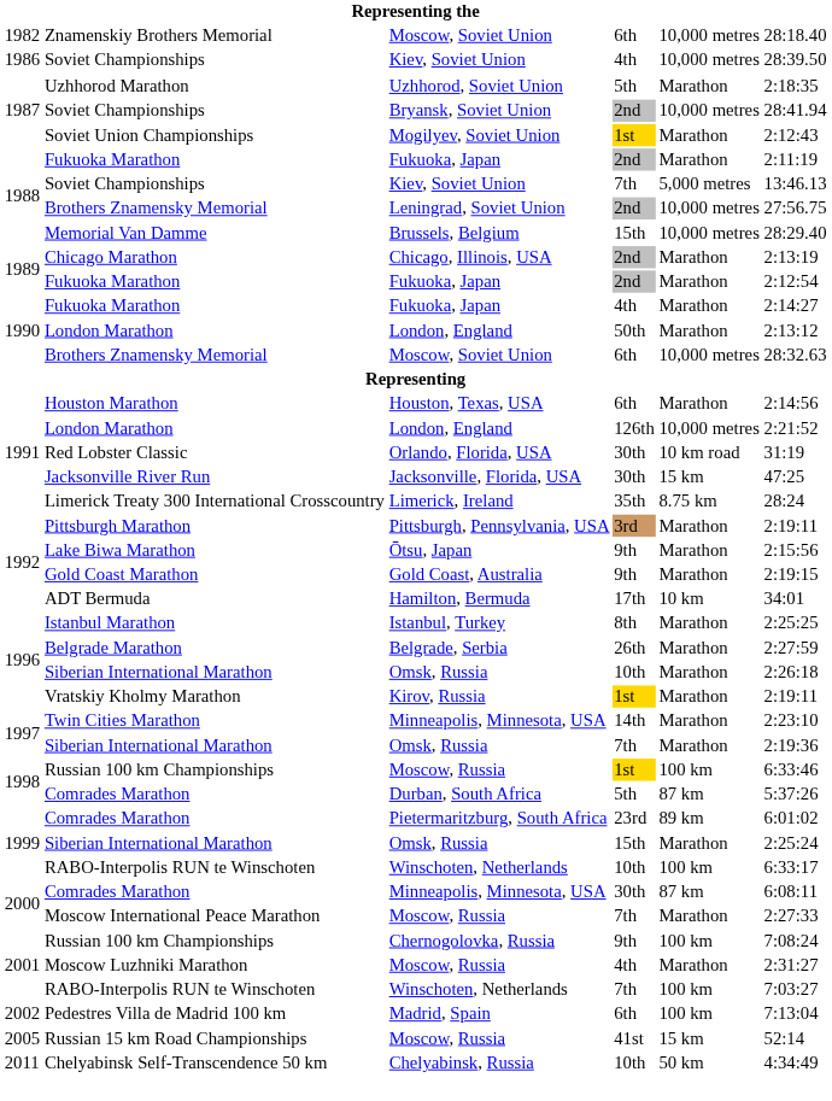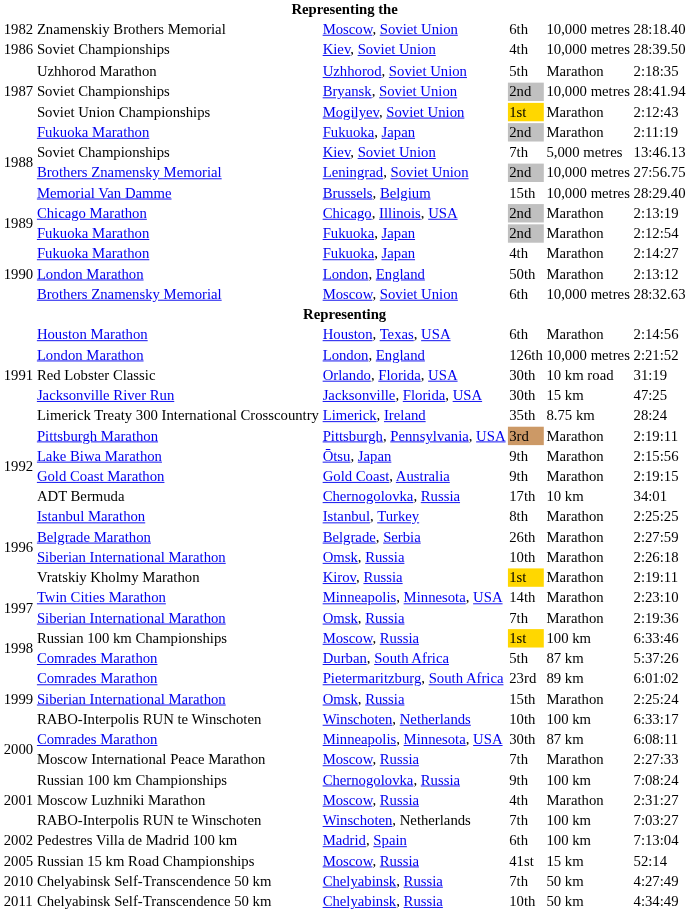 <table>
 <tr>
 <th colspan="6">Representing the </th>
 </tr>
 <tr>
 <td>1982</td>
 <td>Znamenskiy Brothers Memorial</td>
 <td><a href='#'>Moscow</a>, <a href='#'>Soviet Union</a></td>
 <td>6th</td>
 <td>10,000 metres</td>
 <td>28:18.40</td>
 </tr>
 <tr>
 <td>1986</td>
 <td>Soviet Championships</td>
 <td><a href='#'>Kiev</a>, <a href='#'>Soviet Union</a></td>
 <td>4th</td>
 <td>10,000 metres</td>
 <td>28:39.50</td>
 </tr>
 <tr>
 </tr>
 <tr>
 <td rowspan=3>1987</td>
 <td>Uzhhorod Marathon</td>
 <td><a href='#'>Uzhhorod</a>, <a href='#'>Soviet Union</a></td>
 <td>5th</td>
 <td>Marathon</td>
 <td>2:18:35</td>
 </tr>
 <tr>
 <td>Soviet Championships</td>
 <td><a href='#'>Bryansk</a>, <a href='#'>Soviet Union</a></td>
 <td bgcolor=silver>2nd</td>
 <td>10,000 metres</td>
 <td>28:41.94</td>
 </tr>
 <tr>
 <td>Soviet Union Championships</td>
 <td><a href='#'>Mogilyev</a>, <a href='#'>Soviet Union</a></td>
 <td bgcolor=gold>1st</td>
 <td>Marathon</td>
 <td>2:12:43</td>
 </tr>
 <tr>
 <td rowspan=4>1988</td>
 <td><a href='#'>Fukuoka Marathon</a></td>
 <td><a href='#'>Fukuoka</a>, <a href='#'>Japan</a></td>
 <td bgcolor=silver>2nd</td>
 <td>Marathon</td>
 <td>2:11:19</td>
 </tr>
 <tr>
 <td>Soviet Championships</td>
 <td><a href='#'>Kiev</a>, <a href='#'>Soviet Union</a></td>
 <td>7th</td>
 <td>5,000 metres</td>
 <td>13:46.13</td>
 </tr>
 <tr>
 <td><a href='#'>Brothers Znamensky Memorial</a></td>
 <td><a href='#'>Leningrad</a>, <a href='#'>Soviet Union</a></td>
 <td bgcolor=silver>2nd</td>
 <td>10,000 metres</td>
 <td>27:56.75</td>
 </tr>
 <tr>
 <td><a href='#'>Memorial Van Damme</a></td>
 <td><a href='#'>Brussels</a>, <a href='#'>Belgium</a></td>
 <td>15th</td>
 <td>10,000 metres</td>
 <td>28:29.40</td>
 </tr>
 <tr>
 <td rowspan=2>1989</td>
 <td><a href='#'>Chicago Marathon</a></td>
 <td><a href='#'>Chicago</a>, <a href='#'>Illinois</a>, <a href='#'>USA</a></td>
 <td bgcolor=silver>2nd</td>
 <td>Marathon</td>
 <td>2:13:19</td>
 </tr>
 <tr>
 <td><a href='#'>Fukuoka Marathon</a></td>
 <td><a href='#'>Fukuoka</a>, <a href='#'>Japan</a></td>
 <td bgcolor=silver>2nd</td>
 <td>Marathon</td>
 <td>2:12:54</td>
 </tr>
 <tr>
 <td rowspan=3>1990</td>
 <td><a href='#'>Fukuoka Marathon</a></td>
 <td><a href='#'>Fukuoka</a>, <a href='#'>Japan</a></td>
 <td>4th</td>
 <td>Marathon</td>
 <td>2:14:27</td>
 </tr>
 <tr>
 <td><a href='#'>London Marathon</a></td>
 <td><a href='#'>London</a>, <a href='#'>England</a></td>
 <td>50th</td>
 <td>Marathon</td>
 <td>2:13:12</td>
 </tr>
 <tr>
 <td><a href='#'>Brothers Znamensky Memorial</a></td>
 <td><a href='#'>Moscow</a>, <a href='#'>Soviet Union</a></td>
 <td>6th</td>
 <td>10,000 metres</td>
 <td>28:32.63</td>
 </tr>
 <tr>
 <th colspan="6">Representing </th>
 </tr>
 <tr>
 <td rowspan=5>1991</td>
 <td><a href='#'>Houston Marathon</a></td>
 <td><a href='#'>Houston</a>, <a href='#'>Texas</a>, <a href='#'>USA</a></td>
 <td>6th</td>
 <td>Marathon</td>
 <td>2:14:56</td>
 </tr>
 <tr>
 <td><a href='#'>London Marathon</a></td>
 <td><a href='#'>London</a>, <a href='#'>England</a></td>
 <td>126th</td>
 <td>10,000 metres</td>
 <td>2:21:52</td>
 </tr>
 <tr>
 <td>Red Lobster Classic</td>
 <td><a href='#'>Orlando</a>, <a href='#'>Florida</a>, <a href='#'>USA</a></td>
 <td>30th</td>
 <td>10 km road</td>
 <td>31:19</td>
 </tr>
 <tr>
 <td><a href='#'>Jacksonville River Run</a></td>
 <td><a href='#'>Jacksonville</a>, <a href='#'>Florida</a>, <a href='#'>USA</a></td>
 <td>30th</td>
 <td>15 km</td>
 <td>47:25</td>
 </tr>
 <tr>
 <td>Limerick Treaty 300 International Crosscountry</td>
 <td><a href='#'>Limerick</a>, <a href='#'>Ireland</a></td>
 <td>35th</td>
 <td>8.75 km</td>
 <td>28:24</td>
 </tr>
 <tr>
 <td rowspan=4>1992</td>
 <td><a href='#'>Pittsburgh Marathon</a></td>
 <td><a href='#'>Pittsburgh</a>, <a href='#'>Pennsylvania</a>, <a href='#'>USA</a></td>
 <td style="background:#c96;">3rd</td>
 <td>Marathon</td>
 <td>2:19:11</td>
 </tr>
 <tr>
 <td><a href='#'>Lake Biwa Marathon</a></td>
 <td><a href='#'>Ōtsu</a>, <a href='#'>Japan</a></td>
 <td>9th</td>
 <td>Marathon</td>
 <td>2:15:56</td>
 </tr>
 <tr>
 <td><a href='#'>Gold Coast Marathon</a></td>
 <td><a href='#'>Gold Coast</a>, <a href='#'>Australia</a></td>
 <td>9th</td>
 <td>Marathon</td>
 <td>2:19:15</td>
 </tr>
 <tr>
 <td>ADT Bermuda</td>
-<td><a href='#'>Hamilton</a>, <a href='#'>Bermuda</a></td>
+<td><a href='#'>Chernogolovka</a>, <a href='#'>Russia</a></td>
 <td>17th</td>
 <td>10 km</td>
 <td>34:01</td>
 </tr>
 <tr>
 <td rowspan=4>1996</td>
 <td><a href='#'>Istanbul Marathon</a></td>
 <td><a href='#'>Istanbul</a>, <a href='#'>Turkey</a></td>
 <td>8th</td>
 <td>Marathon</td>
 <td>2:25:25</td>
 </tr>
 <tr>
 <td><a href='#'>Belgrade Marathon</a></td>
 <td><a href='#'>Belgrade</a>, <a href='#'>Serbia</a></td>
 <td>26th</td>
 <td>Marathon</td>
 <td>2:27:59</td>
 </tr>
 <tr>
 <td><a href='#'>Siberian International Marathon</a></td>
 <td><a href='#'>Omsk</a>, <a href='#'>Russia</a></td>
 <td>10th</td>
 <td>Marathon</td>
 <td>2:26:18</td>
 </tr>
 <tr>
 <td>Vratskiy Kholmy Marathon</td>
 <td><a href='#'>Kirov</a>, <a href='#'>Russia</a></td>
 <td bgcolor="gold">1st</td>
 <td>Marathon</td>
 <td>2:19:11</td>
 </tr>
 <tr>
 <td rowspan=2>1997</td>
 <td><a href='#'>Twin Cities Marathon</a></td>
 <td><a href='#'>Minneapolis</a>, <a href='#'>Minnesota</a>, <a href='#'>USA</a></td>
 <td>14th</td>
 <td>Marathon</td>
 <td>2:23:10</td>
 </tr>
 <tr>
 <td><a href='#'>Siberian International Marathon</a></td>
 <td><a href='#'>Omsk</a>, <a href='#'>Russia</a></td>
 <td>7th</td>
 <td>Marathon</td>
 <td>2:19:36</td>
 </tr>
 <tr>
 <td rowspan=2>1998</td>
 <td>Russian 100 km Championships</td>
 <td><a href='#'>Moscow</a>, <a href='#'>Russia</a></td>
 <td bgcolor="gold">1st</td>
 <td>100 km</td>
 <td>6:33:46</td>
 </tr>
 <tr>
 <td><a href='#'>Comrades Marathon</a></td>
 <td><a href='#'>Durban</a>, <a href='#'>South Africa</a></td>
 <td>5th</td>
 <td>87 km</td>
 <td>5:37:26</td>
 </tr>
 <tr>
 <td rowspan=3>1999</td>
 <td><a href='#'>Comrades Marathon</a></td>
 <td><a href='#'>Pietermaritzburg</a>, <a href='#'>South Africa</a></td>
 <td>23rd</td>
 <td>89 km</td>
 <td>6:01:02</td>
 </tr>
 <tr>
 <td><a href='#'>Siberian International Marathon</a></td>
 <td><a href='#'>Omsk</a>, <a href='#'>Russia</a></td>
 <td>15th</td>
 <td>Marathon</td>
 <td>2:25:24</td>
 </tr>
 <tr>
 <td>RABO-Interpolis RUN te Winschoten</td>
 <td><a href='#'>Winschoten</a>, <a href='#'>Netherlands</a></td>
 <td>10th</td>
 <td>100 km</td>
 <td>6:33:17</td>
 </tr>
 <tr>
 <td rowspan=2>2000</td>
 <td><a href='#'>Comrades Marathon</a></td>
 <td><a href='#'>Minneapolis</a>, <a href='#'>Minnesota</a>, <a href='#'>USA</a></td>
 <td>30th</td>
 <td>87 km</td>
 <td>6:08:11</td>
 </tr>
 <tr>
 <td>Moscow International Peace Marathon</td>
 <td><a href='#'>Moscow</a>, <a href='#'>Russia</a></td>
 <td>7th</td>
 <td>Marathon</td>
 <td>2:27:33</td>
 </tr>
 <tr>
 <td rowspan=3>2001</td>
 <td>Russian 100 km Championships</td>
 <td><a href='#'>Chernogolovka</a>, <a href='#'>Russia</a></td>
 <td>9th</td>
 <td>100 km</td>
 <td>7:08:24</td>
 </tr>
 <tr>
 <td>Moscow Luzhniki Marathon</td>
 <td><a href='#'>Moscow</a>, <a href='#'>Russia</a></td>
 <td>4th</td>
 <td>Marathon</td>
 <td>2:31:27</td>
 </tr>
 <tr>
 <td>RABO-Interpolis RUN te Winschoten</td>
 <td><a href='#'>Winschoten</a>, Netherlands</td>
 <td>7th</td>
 <td>100 km</td>
 <td>7:03:27</td>
 </tr>
 <tr>
 <td>2002</td>
 <td>Pedestres Villa de Madrid 100 km</td>
 <td><a href='#'>Madrid</a>, <a href='#'>Spain</a></td>
 <td>6th</td>
 <td>100 km</td>
 <td>7:13:04</td>
 </tr>
 <tr>
 <td>2005</td>
 <td>Russian 15 km Road Championships</td>
 <td><a href='#'>Moscow</a>, <a href='#'>Russia</a></td>
 <td>41st</td>
 <td>15 km</td>
 <td>52:14</td>
 </tr>
 <tr>
+<td>2010</td>
+<td>Chelyabinsk Self-Transcendence 50 km</td>
+<td><a href='#'>Chelyabinsk</a>, <a href='#'>Russia</a></td>
+<td>7th</td>
+<td>50 km</td>
+<td>4:27:49</td>
+</tr>
+<tr>
 <td>2011</td>
 <td>Chelyabinsk Self-Transcendence 50 km</td>
 <td><a href='#'>Chelyabinsk</a>, <a href='#'>Russia</a></td>
 <td>10th</td>
 <td>50 km</td>
 <td>4:34:49</td>
 </tr>
 </table>
